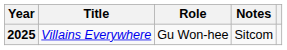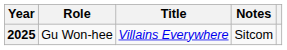 <table class="wikitable plainrowheaders">
 <tr>
 <th scope="col">Year</th>
+<th scope="col">Role</th>
 <th scope="col">Title</th>
-<th scope="col">Role</th>
 <th scope="col">Notes</th>
 <th scope="col" class="unsortable"></th>
 </tr>
 <tr>
 <th scope="row">2025</th>
+<td>Gu Won-hee</td>
 <td><em><a href='#'>Villains Everywhere</a></em></td>
-<td>Gu Won-hee</td>
 <td>Sitcom</td>
 <td align=center></td>
 </tr>
 </table>
